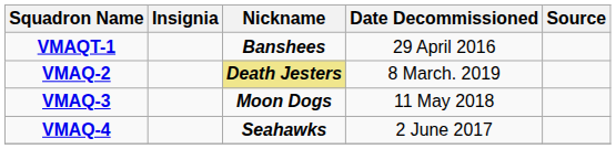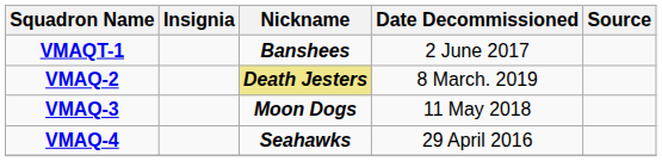 <table class="wikitable" style="text-align:center;">
 <tr>
 <th>Squadron Name</th>
 <th>Insignia</th>
 <th>Nickname</th>
 <th>Date Decommissioned</th>
 <th>Source</th>
 </tr>
 <tr>
 <td><strong><a href='#'>VMAQT-1</a></strong></td>
 <td></td>
 <td><strong><em>Banshees</em></strong></td>
-<td>29 April 2016</td>
+<td>2 June 2017</td>
 <td></td>
 </tr>
 <tr>
 <td><strong><a href='#'>VMAQ-2</a></strong></td>
 <td></td>
 <td style="background: khaki;"><strong><em>Death Jesters</em></strong></td>
 <td>8 March. 2019</td>
 <td></td>
 </tr>
 <tr>
 <td><strong><a href='#'>VMAQ-3</a></strong></td>
 <td></td>
 <td><strong><em>Moon Dogs</em></strong></td>
 <td>11 May 2018</td>
 <td></td>
 </tr>
 <tr>
 <td><strong><a href='#'>VMAQ-4</a></strong></td>
 <td></td>
 <td><strong><em>Seahawks</em></strong></td>
-<td>2 June 2017</td>
+<td>29 April 2016</td>
 <td></td>
 </tr>
 <tr>
 </tr>
 </table>
